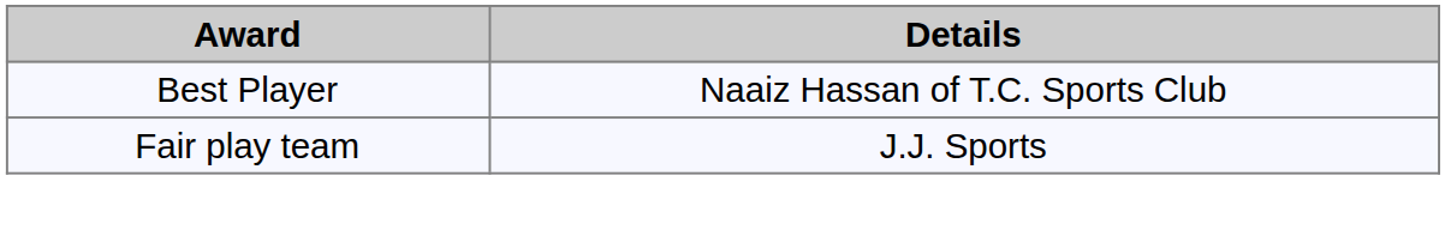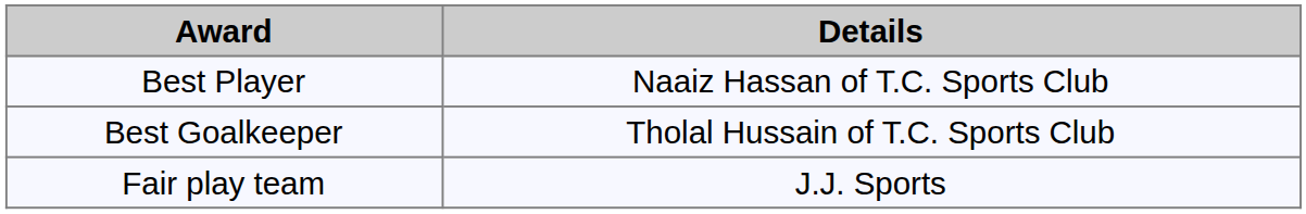 <table bgcolor="#f7f8ff" align="center" cellpadding="3" cellspacing="0" border="1" style="font-size: 95%; border: gray solid 1px; border-collapse: collapse;">
 <tr bgcolor="#CCCCCC" align="center">
 <td width="200"><strong>Award</strong></td>
 <td width="400"><strong>Details</strong></td>
 </tr>
 <tr align=center>
 <td>Best Player</td>
 <td>Naaiz Hassan of T.C. Sports Club</td>
 </tr>
 <tr align=center>
+<td>Best Goalkeeper</td>
+<td>Tholal Hussain of T.C. Sports Club</td>
+</tr>
+<tr align=center>
 <td>Fair play team</td>
 <td>J.J. Sports</td>
 </tr>
 </table>
